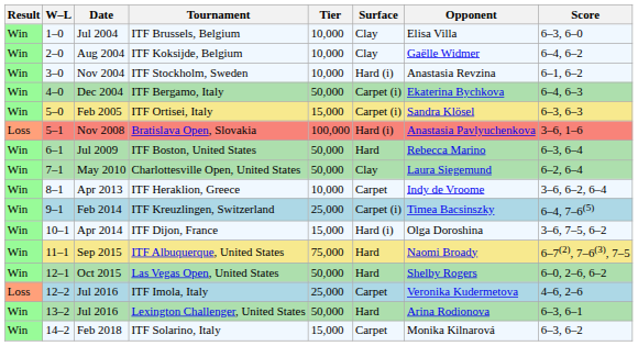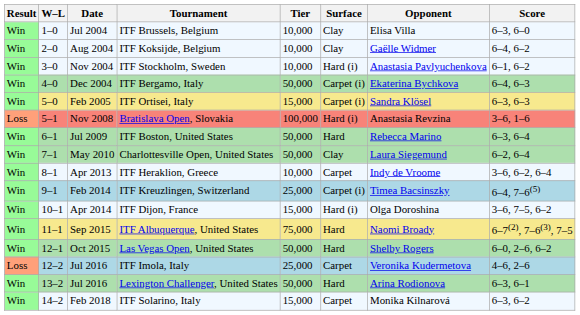 <table class="sortable wikitable" style=font-size:97%>
 <tr>
 <th>Result</th>
 <th class="unsortable">W–L</th>
 <th>Date</th>
 <th>Tournament</th>
 <th>Tier</th>
 <th>Surface</th>
 <th>Opponent</th>
 <th class="unsortable">Score</th>
 </tr>
 <tr style="background:#f0f8ff;">
 <td style="background:#98fb98;">Win</td>
 <td>1–0</td>
 <td>Jul 2004</td>
 <td>ITF Brussels, Belgium</td>
 <td>10,000</td>
 <td>Clay</td>
 <td> Elisa Villa</td>
 <td>6–3, 6–0</td>
 </tr>
 <tr style="background:#f0f8ff;">
 <td style="background:#98fb98;">Win</td>
 <td>2–0</td>
 <td>Aug 2004</td>
 <td>ITF Koksijde, Belgium</td>
 <td>10,000</td>
 <td>Clay</td>
 <td> <a href='#'>Gaëlle Widmer</a></td>
 <td>6–4, 6–2</td>
 </tr>
 <tr style="background:#f0f8ff;">
 <td style="background:#98fb98;">Win</td>
 <td>3–0</td>
 <td>Nov 2004</td>
 <td>ITF Stockholm, Sweden</td>
 <td>10,000</td>
 <td>Hard (i)</td>
-<td> Anastasia Revzina</td>
+<td> <a href='#'>Anastasia Pavlyuchenkova</a></td>
 <td>6–1, 6–2</td>
 </tr>
 <tr style="background:#addfad;">
 <td style="background:#98fb98;">Win</td>
 <td>4–0</td>
 <td>Dec 2004</td>
 <td>ITF Bergamo, Italy</td>
 <td>50,000</td>
 <td>Carpet (i)</td>
 <td> <a href='#'>Ekaterina Bychkova</a></td>
 <td>6–4, 6–3</td>
 </tr>
 <tr style="background:#f7e98e;">
 <td style="background:#98fb98;">Win</td>
 <td>5–0</td>
 <td>Feb 2005</td>
 <td>ITF Ortisei, Italy</td>
 <td>15,000</td>
 <td>Carpet (i)</td>
 <td> <a href='#'>Sandra Klösel</a></td>
 <td>6–3, 6–3</td>
 </tr>
 <tr style="background:#f88379;">
 <td style="background:#ffa07a;">Loss</td>
 <td>5–1</td>
 <td>Nov 2008</td>
 <td><a href='#'>Bratislava Open</a>, Slovakia</td>
 <td>100,000</td>
 <td>Hard (i)</td>
-<td> <a href='#'>Anastasia Pavlyuchenkova</a></td>
+<td> Anastasia Revzina</td>
 <td>3–6, 1–6</td>
 </tr>
 <tr style="background:#addfad;">
 <td style="background:#98fb98;">Win</td>
 <td>6–1</td>
 <td>Jul 2009</td>
 <td>ITF Boston, United States</td>
 <td>50,000</td>
 <td>Hard</td>
 <td> <a href='#'>Rebecca Marino</a></td>
 <td>6–3, 6–4</td>
 </tr>
 <tr style="background:#addfad;">
 <td style="background:#98fb98;">Win</td>
 <td>7–1</td>
 <td>May 2010</td>
 <td>Charlottesville Open, United States</td>
 <td>50,000</td>
 <td>Clay</td>
 <td> <a href='#'>Laura Siegemund</a></td>
 <td>6–2, 6–4</td>
 </tr>
 <tr style="background:#f0f8ff;">
 <td style="background:#98fb98;">Win</td>
 <td>8–1</td>
 <td>Apr 2013</td>
 <td>ITF Heraklion, Greece</td>
 <td>10,000</td>
 <td>Carpet</td>
 <td> <a href='#'>Indy de Vroome</a></td>
 <td>3–6, 6–2, 6–4</td>
 </tr>
 <tr style="background:lightblue;">
 <td style="background:#98fb98;">Win</td>
 <td>9–1</td>
 <td>Feb 2014</td>
 <td>ITF Kreuzlingen, Switzerland</td>
 <td>25,000</td>
 <td>Carpet (i)</td>
 <td> <a href='#'>Timea Bacsinszky</a></td>
 <td>6–4, 7–6<sup>(5)</sup></td>
 </tr>
 <tr style="background:#f0f8ff;">
 <td style="background:#98fb98;">Win</td>
 <td>10–1</td>
 <td>Apr 2014</td>
 <td>ITF Dijon, France</td>
 <td>15,000</td>
 <td>Hard (i)</td>
 <td> Olga Doroshina</td>
 <td>3–6, 7–5, 6–2</td>
 </tr>
 <tr style="background:#f7e98e;">
 <td style="background:#98fb98;">Win</td>
 <td>11–1</td>
 <td>Sep 2015</td>
 <td><a href='#'>ITF Albuquerque</a>, United States</td>
 <td>75,000</td>
 <td>Hard</td>
 <td> <a href='#'>Naomi Broady</a></td>
 <td>6–7<sup>(2)</sup>, 7–6<sup>(3)</sup>, 7–5</td>
 </tr>
 <tr style="background:#addfad;">
 <td style="background:#98fb98;">Win</td>
 <td>12–1</td>
 <td>Oct 2015</td>
 <td><a href='#'>Las Vegas Open</a>, United States</td>
 <td>50,000</td>
 <td>Hard</td>
 <td> <a href='#'>Shelby Rogers</a></td>
 <td>6–0, 2–6, 6–2</td>
 </tr>
 <tr style="background:lightblue;">
 <td style="background:#ffa07a;">Loss</td>
 <td>12–2</td>
 <td>Jul 2016</td>
 <td>ITF Imola, Italy</td>
 <td>25,000</td>
 <td>Carpet</td>
 <td> <a href='#'>Veronika Kudermetova</a></td>
 <td>4–6, 2–6</td>
 </tr>
 <tr style="background:#addfad;">
 <td style="background:#98fb98;">Win</td>
 <td>13–2</td>
 <td>Jul 2016</td>
 <td><a href='#'>Lexington Challenger</a>, United States</td>
 <td>50,000</td>
 <td>Hard</td>
 <td> <a href='#'>Arina Rodionova</a></td>
 <td>6–3, 6–1</td>
 </tr>
 <tr style="background:#f0f8ff;">
 <td style="background:#98fb98;">Win</td>
 <td>14–2</td>
 <td>Feb 2018</td>
 <td>ITF Solarino, Italy</td>
 <td>15,000</td>
 <td>Carpet</td>
 <td> Monika Kilnarová</td>
 <td>6–3, 6–2</td>
 </tr>
 </table>
